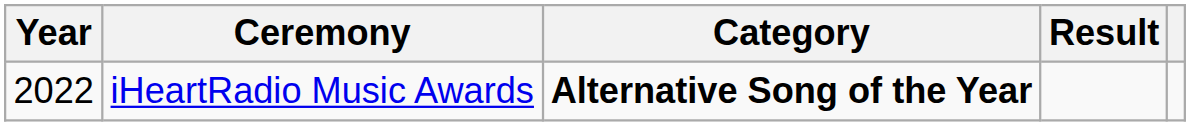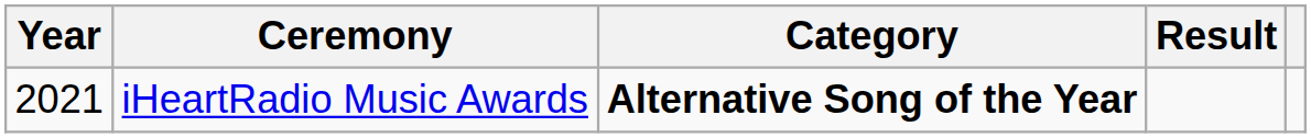 <table class="wikitable plainrowheaders">
 <tr>
 <th>Year</th>
 <th>Ceremony</th>
 <th>Category</th>
 <th>Result</th>
 <th class="unsortable"></th>
 </tr>
 <tr>
-<td>2022</td>
+<td>2021</td>
 <td><a href='#'>iHeartRadio Music Awards</a></td>
 <td><strong>Alternative Song of the Year</strong></td>
 <td></td>
 <td style="text-align:center;"></td>
 </tr>
 </table>
